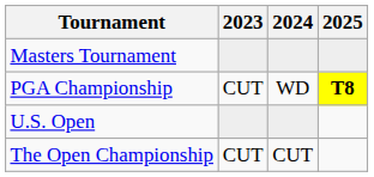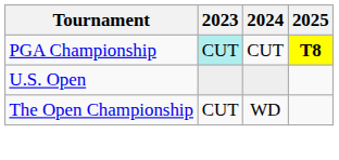 <table class="wikitable" style="font-size:95%;text-align:center;">
 <tr>
 <th>Tournament</th>
 <th>2023</th>
 <th>2024</th>
 <th>2025</th>
 </tr>
 <tr>
-<td align=left><a href='#'>Masters Tournament</a></td>
-<td style="background:#eeeeee;"></td>
-<td style="background:#eeeeee;"></td>
-<td style="background:#eeeeee;"></td>
-</tr>
-<tr>
 <td align=left><a href='#'>PGA Championship</a></td>
+<td style="background: paleturquoise;">CUT</td>
 <td>CUT</td>
-<td>WD</td>
 <td style="background:yellow;"><strong>T8</strong></td>
 </tr>
 <tr>
 <td align=left><a href='#'>U.S. Open</a></td>
 <td style="background:#eeeeee;"></td>
 <td style="background:#eeeeee;"></td>
 <td></td>
 </tr>
 <tr>
 <td align=left><a href='#'>The Open Championship</a></td>
 <td>CUT</td>
-<td>CUT</td>
+<td>WD</td>
 <td></td>
 </tr>
 </table>
